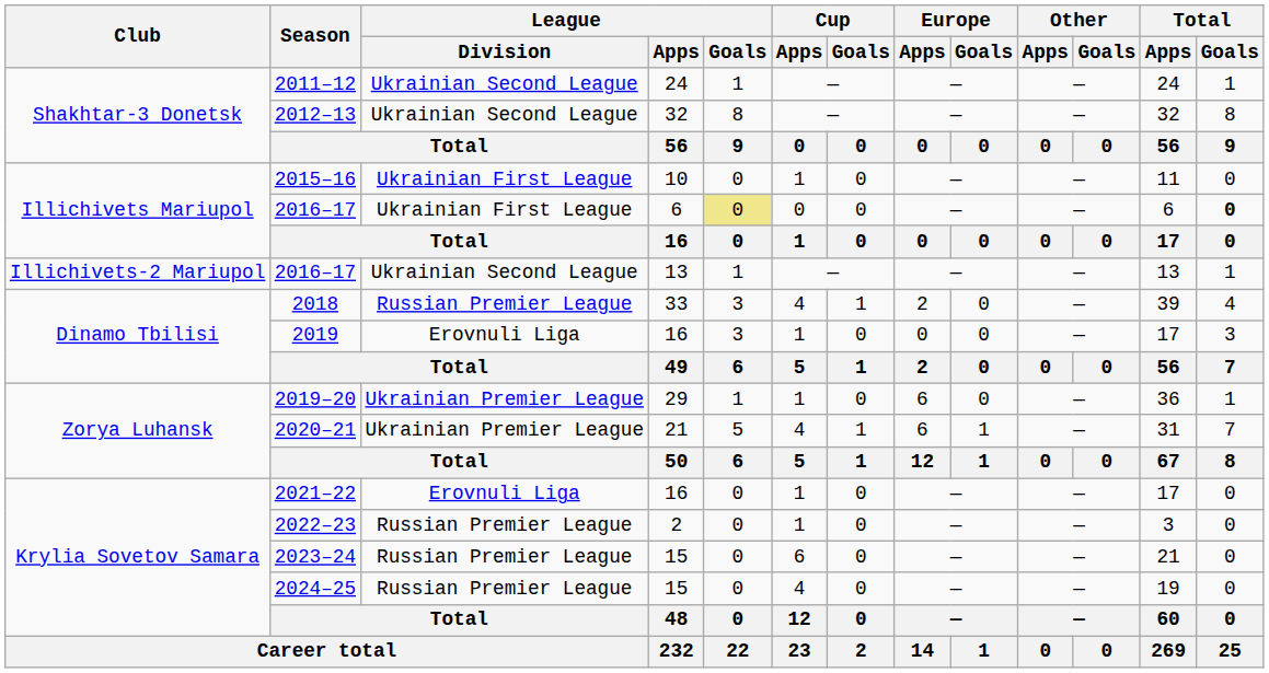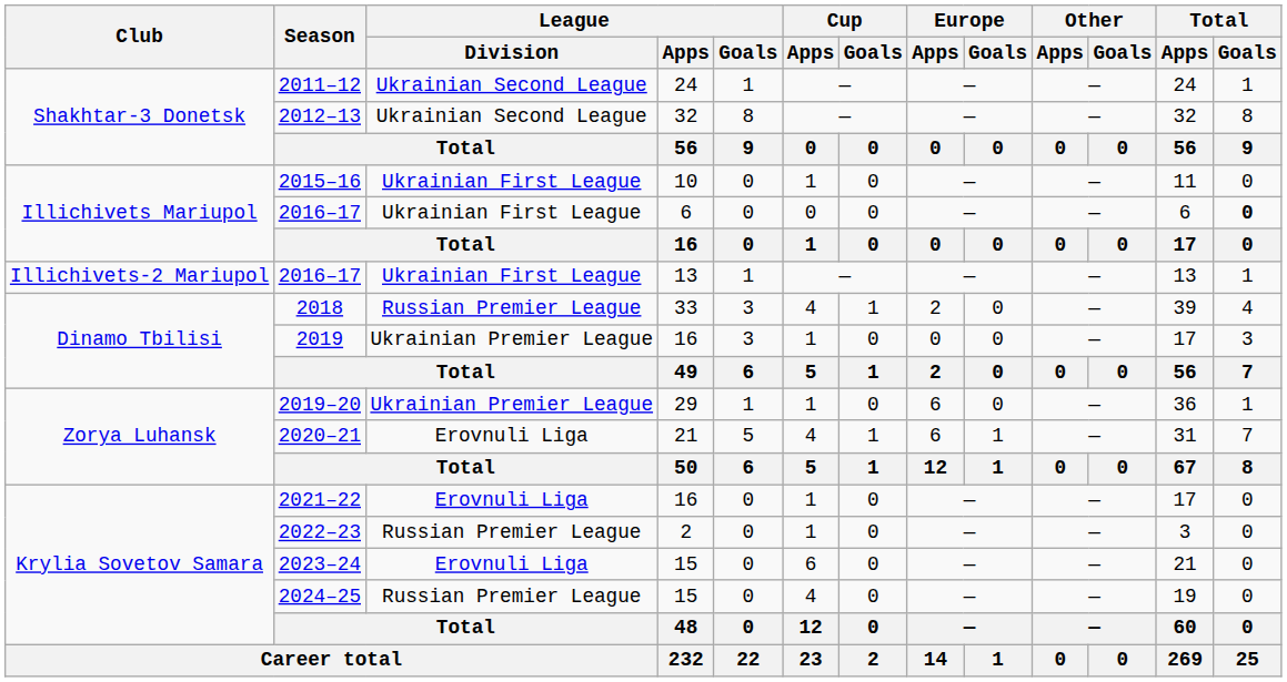 <table class="wikitable" style="text-align: center;">
 <tr>
 <th rowspan="2">Club</th>
 <th rowspan="2">Season</th>
 <th colspan="3">League</th>
 <th colspan="2">Cup</th>
 <th colspan="2">Europe</th>
 <th colspan="2">Other</th>
 <th colspan="2">Total</th>
 </tr>
 <tr>
 <th>Division</th>
 <th>Apps</th>
 <th>Goals</th>
 <th>Apps</th>
 <th>Goals</th>
 <th>Apps</th>
 <th>Goals</th>
 <th>Apps</th>
 <th>Goals</th>
 <th>Apps</th>
 <th>Goals</th>
 </tr>
 <tr>
 <td rowspan="3"><a href='#'>Shakhtar-3 Donetsk</a></td>
 <td><a href='#'>2011–12</a></td>
 <td><a href='#'>Ukrainian Second League</a></td>
 <td>24</td>
 <td>1</td>
 <td colspan="2">—</td>
 <td colspan="2">—</td>
 <td colspan="2">—</td>
 <td>24</td>
 <td>1</td>
 </tr>
 <tr>
 <td><a href='#'>2012–13</a></td>
 <td>Ukrainian Second League</td>
 <td>32</td>
 <td>8</td>
 <td colspan="2">—</td>
 <td colspan="2">—</td>
 <td colspan="2">—</td>
 <td>32</td>
 <td>8</td>
 </tr>
 <tr>
 <th colspan="2">Total</th>
 <th>56</th>
 <th>9</th>
 <th>0</th>
 <th>0</th>
 <th>0</th>
 <th>0</th>
 <th>0</th>
 <th>0</th>
 <th>56</th>
 <th>9</th>
 </tr>
 <tr>
 <td rowspan="3"><a href='#'>Illichivets Mariupol</a></td>
 <td><a href='#'>2015–16</a></td>
 <td><a href='#'>Ukrainian First League</a></td>
 <td>10</td>
 <td>0</td>
 <td>1</td>
 <td>0</td>
 <td colspan="2">—</td>
 <td colspan="2">—</td>
 <td>11</td>
 <td>0</td>
 </tr>
 <tr>
 <td><a href='#'>2016–17</a></td>
 <td>Ukrainian First League</td>
 <td>6</td>
-<td style="background: khaki;">0</td>
+<td>0</td>
 <td>0</td>
 <td>0</td>
 <td colspan="2">—</td>
 <td colspan="2">—</td>
 <td>6</td>
 <td><strong>0</strong></td>
 </tr>
 <tr>
 <th colspan="2">Total</th>
 <th>16</th>
 <th>0</th>
 <th>1</th>
 <th>0</th>
 <th>0</th>
 <th>0</th>
 <th>0</th>
 <th>0</th>
 <th>17</th>
 <th>0</th>
 </tr>
 <tr>
 <td><a href='#'>Illichivets-2 Mariupol</a></td>
 <td><a href='#'>2016–17</a></td>
-<td>Ukrainian Second League</td>
+<td><a href='#'>Ukrainian First League</a></td>
 <td>13</td>
 <td>1</td>
 <td colspan="2">—</td>
 <td colspan="2">—</td>
 <td colspan="2">—</td>
 <td>13</td>
 <td>1</td>
 </tr>
 <tr>
 <td rowspan="3"><a href='#'>Dinamo Tbilisi</a></td>
 <td><a href='#'>2018</a></td>
 <td><a href='#'>Russian Premier League</a></td>
 <td>33</td>
 <td>3</td>
 <td>4</td>
 <td>1</td>
 <td>2</td>
 <td>0</td>
 <td colspan="2">—</td>
 <td>39</td>
 <td>4</td>
 </tr>
 <tr>
 <td><a href='#'>2019</a></td>
-<td>Erovnuli Liga</td>
+<td>Ukrainian Premier League</td>
 <td>16</td>
 <td>3</td>
 <td>1</td>
 <td>0</td>
 <td>0</td>
 <td>0</td>
 <td colspan="2">—</td>
 <td>17</td>
 <td>3</td>
 </tr>
 <tr>
 <th colspan="2">Total</th>
 <th>49</th>
 <th>6</th>
 <th>5</th>
 <th>1</th>
 <th>2</th>
 <th>0</th>
 <th>0</th>
 <th>0</th>
 <th>56</th>
 <th>7</th>
 </tr>
 <tr>
 <td rowspan="3"><a href='#'>Zorya Luhansk</a></td>
 <td><a href='#'>2019–20</a></td>
 <td><a href='#'>Ukrainian Premier League</a></td>
 <td>29</td>
 <td>1</td>
 <td>1</td>
 <td>0</td>
 <td>6</td>
 <td>0</td>
 <td colspan="2">—</td>
 <td>36</td>
 <td>1</td>
 </tr>
 <tr>
 <td><a href='#'>2020–21</a></td>
-<td>Ukrainian Premier League</td>
+<td>Erovnuli Liga</td>
 <td>21</td>
 <td>5</td>
 <td>4</td>
 <td>1</td>
 <td>6</td>
 <td>1</td>
 <td colspan="2">—</td>
 <td>31</td>
 <td>7</td>
 </tr>
 <tr>
 <th colspan="2">Total</th>
 <th>50</th>
 <th>6</th>
 <th>5</th>
 <th>1</th>
 <th>12</th>
 <th>1</th>
 <th>0</th>
 <th>0</th>
 <th>67</th>
 <th>8</th>
 </tr>
 <tr>
 <td rowspan="5"><a href='#'>Krylia Sovetov Samara</a></td>
 <td><a href='#'>2021–22</a></td>
 <td><a href='#'>Erovnuli Liga</a></td>
 <td>16</td>
 <td>0</td>
 <td>1</td>
 <td>0</td>
 <td colspan="2">—</td>
 <td colspan="2">—</td>
 <td>17</td>
 <td>0</td>
 </tr>
 <tr>
 <td><a href='#'>2022–23</a></td>
 <td>Russian Premier League</td>
 <td>2</td>
 <td>0</td>
 <td>1</td>
 <td>0</td>
 <td colspan="2">—</td>
 <td colspan="2">—</td>
 <td>3</td>
 <td>0</td>
 </tr>
 <tr>
 <td><a href='#'>2023–24</a></td>
-<td>Russian Premier League</td>
+<td><a href='#'>Erovnuli Liga</a></td>
 <td>15</td>
 <td>0</td>
 <td>6</td>
 <td>0</td>
 <td colspan="2">—</td>
 <td colspan="2">—</td>
 <td>21</td>
 <td>0</td>
 </tr>
 <tr>
 <td><a href='#'>2024–25</a></td>
 <td>Russian Premier League</td>
 <td>15</td>
 <td>0</td>
 <td>4</td>
 <td>0</td>
 <td colspan="2">—</td>
 <td colspan="2">—</td>
 <td>19</td>
 <td>0</td>
 </tr>
 <tr>
 <th colspan="2">Total</th>
 <th>48</th>
 <th>0</th>
 <th>12</th>
 <th>0</th>
 <th colspan="2">—</th>
 <th colspan="2">—</th>
 <th>60</th>
 <th>0</th>
 </tr>
 <tr>
 <th colspan="3">Career total</th>
 <th>232</th>
 <th>22</th>
 <th>23</th>
 <th>2</th>
 <th>14</th>
 <th>1</th>
 <th>0</th>
 <th>0</th>
 <th>269</th>
 <th>25</th>
 </tr>
 </table>
